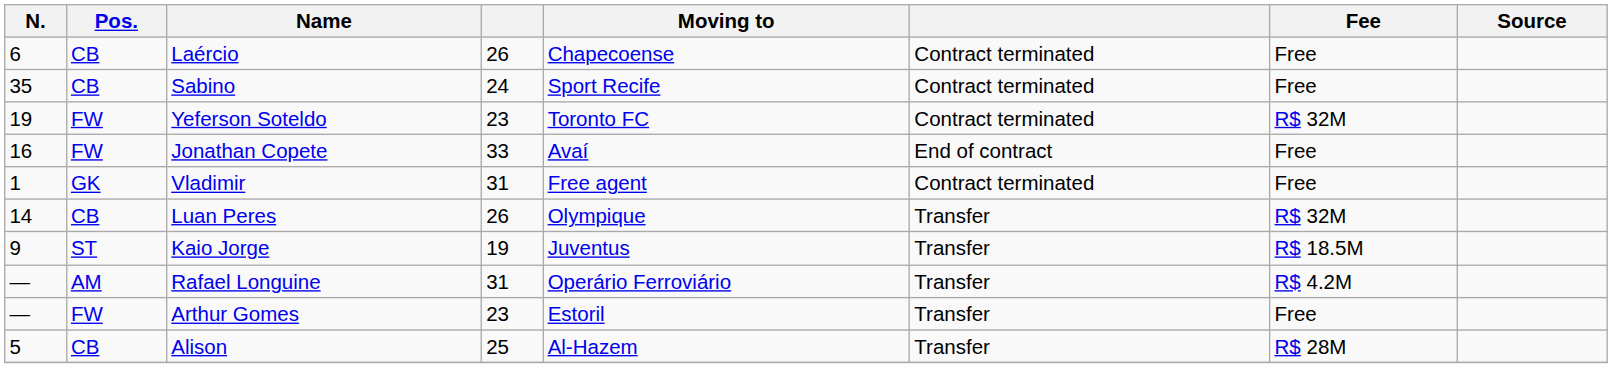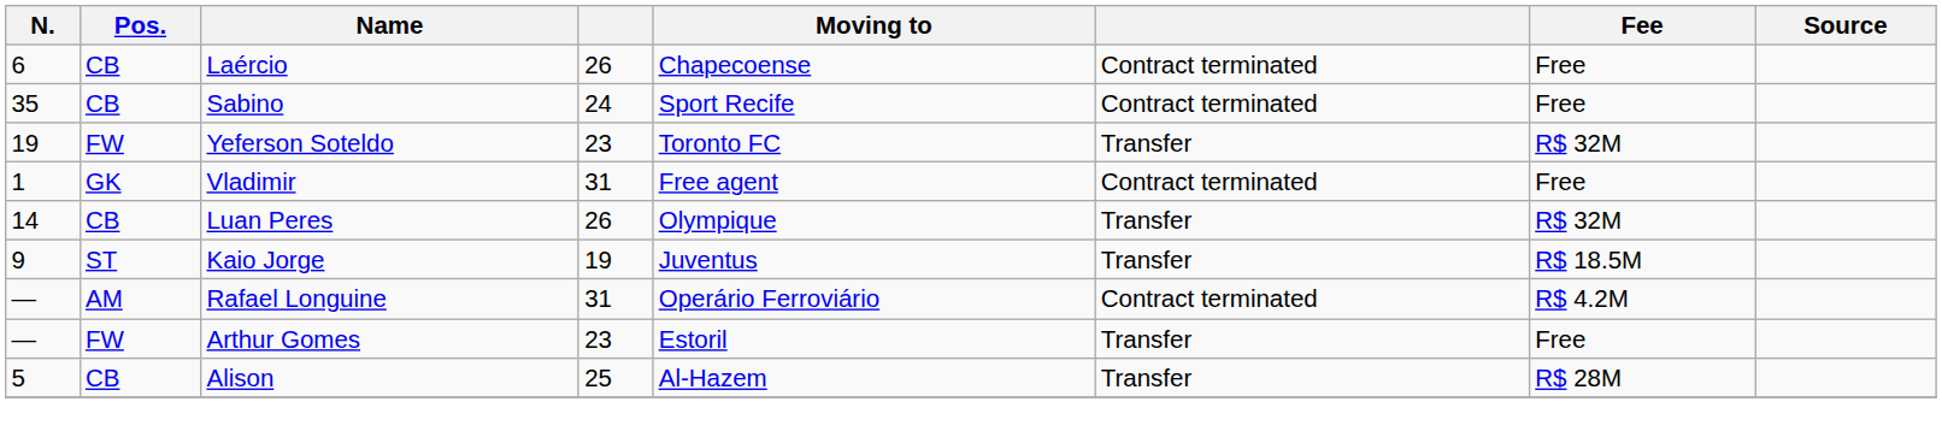 <table class="wikitable sortable" style="width:75%; text-align:center; font-size:95%; text-align:left">
 <tr>
 <th>N.</th>
 <th><a href='#'>Pos.</a></th>
 <th>Name</th>
 <th></th>
 <th>Moving to</th>
 <th></th>
 <th>Fee</th>
 <th>Source</th>
 </tr>
 <tr>
 <td>6</td>
 <td><a href='#'>CB</a></td>
 <td style="text-align:left;"> <a href='#'>Laércio</a></td>
 <td>26</td>
 <td style="text-align:left;"><a href='#'>Chapecoense</a></td>
 <td>Contract terminated</td>
 <td>Free</td>
 <td></td>
 </tr>
 <tr>
 <td>35</td>
 <td><a href='#'>CB</a></td>
 <td style="text-align:left;"> <a href='#'>Sabino</a></td>
 <td>24</td>
 <td style="text-align:left;"><a href='#'>Sport Recife</a></td>
 <td>Contract terminated</td>
 <td>Free</td>
 <td></td>
 </tr>
 <tr>
 <td>19</td>
 <td><a href='#'>FW</a></td>
 <td style="text-align:left;"> <a href='#'>Yeferson Soteldo</a></td>
 <td>23</td>
 <td style="text-align:left;"><a href='#'>Toronto FC</a> </td>
-<td>Contract terminated</td>
+<td>Transfer</td>
 <td><a href='#'>R$</a> 32M</td>
-<td></td>
-</tr>
-<tr>
-<td>16</td>
-<td><a href='#'>FW</a></td>
-<td style="text-align:left;"> <a href='#'>Jonathan Copete</a></td>
-<td>33</td>
-<td style="text-align:left;"><a href='#'>Avaí</a></td>
-<td>End of contract</td>
-<td>Free</td>
 <td></td>
 </tr>
 <tr>
 <td>1</td>
 <td><a href='#'>GK</a></td>
 <td style="text-align:left;"> <a href='#'>Vladimir</a></td>
 <td>31</td>
 <td style="text-align:left;"><a href='#'>Free agent</a></td>
 <td>Contract terminated</td>
 <td>Free</td>
 <td></td>
 </tr>
 <tr>
 <td>14</td>
 <td><a href='#'>CB</a></td>
 <td style="text-align:left;"> <a href='#'>Luan Peres</a></td>
 <td>26</td>
 <td style="text-align:left;"><a href='#'>Olympique</a> </td>
 <td>Transfer</td>
 <td><a href='#'>R$</a> 32M</td>
 <td></td>
 </tr>
 <tr>
 <td>9</td>
 <td><a href='#'>ST</a></td>
 <td style="text-align:left;"> <a href='#'>Kaio Jorge</a></td>
 <td>19</td>
 <td style="text-align:left;"><a href='#'>Juventus</a> </td>
 <td>Transfer</td>
 <td><a href='#'>R$</a> 18.5M</td>
 <td></td>
 </tr>
 <tr>
 <td>—</td>
 <td><a href='#'>AM</a></td>
 <td style="text-align:left;"> <a href='#'>Rafael Longuine</a></td>
 <td>31</td>
 <td style="text-align:left;"><a href='#'>Operário Ferroviário</a></td>
-<td>Transfer</td>
+<td>Contract terminated</td>
 <td><a href='#'>R$</a> 4.2M</td>
 <td></td>
 </tr>
 <tr>
 <td>—</td>
 <td><a href='#'>FW</a></td>
 <td style="text-align:left;"> <a href='#'>Arthur Gomes</a></td>
 <td>23</td>
 <td style="text-align:left;"><a href='#'>Estoril</a> </td>
 <td>Transfer</td>
 <td>Free</td>
 <td></td>
 </tr>
 <tr>
 <td>5</td>
 <td><a href='#'>CB</a></td>
 <td style="text-align:left;"> <a href='#'>Alison</a></td>
 <td>25</td>
 <td style="text-align:left;"><a href='#'>Al-Hazem</a> </td>
 <td>Transfer</td>
 <td><a href='#'>R$</a> 28M</td>
 <td></td>
 </tr>
 <tr>
 </tr>
 </table>
